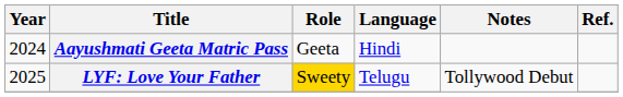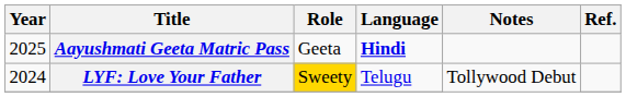 <table class="wikitable sortable plainrowheaders">
 <tr style="text-align:center;">
 <th scope="col">Year</th>
 <th scope="col">Title</th>
 <th scope="col">Role</th>
 <th scope="col">Language</th>
 <th scope="col" class="unsortable">Notes</th>
 <th scope="col" class="unsortable">Ref.</th>
 </tr>
 <tr>
-<td>2024</td>
+<td>2025</td>
 <th scope="row"><em><a href='#'>Aayushmati Geeta Matric Pass</a></em></th>
 <td>Geeta</td>
-<td><a href='#'>Hindi</a></td>
+<td><strong><a href='#'>Hindi</a></strong></td>
 <td></td>
 <td></td>
 </tr>
 <tr>
-<td>2025</td>
+<td>2024</td>
 <th scope="row"><em><a href='#'>LYF: Love Your Father</a></em></th>
 <td style="background: gold;">Sweety</td>
 <td><a href='#'>Telugu</a></td>
 <td rowspan="2">Tollywood Debut</td>
 <td></td>
 </tr>
 <tr>
 </tr>
 </table>
